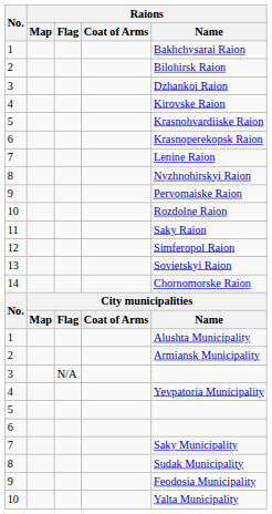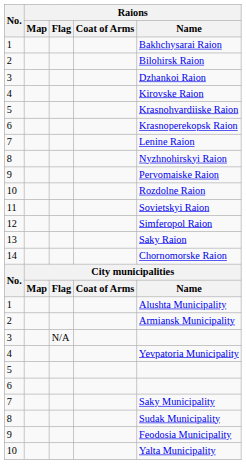 <table class="wikitable">
 <tr>
 <th rowspan="2">No.</th>
 <th colspan="4">Raions</th>
 </tr>
 <tr>
 <th>Map</th>
 <th>Flag</th>
 <th>Coat of Arms</th>
 <th>Name</th>
 </tr>
 <tr>
 <td>1</td>
 <td></td>
 <td></td>
 <td></td>
 <td><a href='#'>Bakhchysarai Raion</a></td>
 </tr>
 <tr>
 <td>2</td>
 <td></td>
 <td></td>
 <td></td>
 <td><a href='#'>Bilohirsk Raion</a></td>
 </tr>
 <tr>
 <td>3</td>
 <td></td>
 <td></td>
 <td></td>
 <td><a href='#'>Dzhankoi Raion</a></td>
 </tr>
 <tr>
 <td>4</td>
 <td></td>
 <td></td>
 <td></td>
 <td><a href='#'>Kirovske Raion</a></td>
 </tr>
 <tr>
 <td>5</td>
 <td></td>
 <td></td>
 <td></td>
 <td><a href='#'>Krasnohvardiiske Raion</a></td>
 </tr>
 <tr>
 <td>6</td>
 <td></td>
 <td></td>
 <td></td>
 <td><a href='#'>Krasnoperekopsk Raion</a></td>
 </tr>
 <tr>
 <td>7</td>
 <td></td>
 <td></td>
 <td></td>
 <td><a href='#'>Lenine Raion</a></td>
 </tr>
 <tr>
 <td>8</td>
 <td></td>
 <td></td>
 <td></td>
 <td><a href='#'>Nyzhnohirskyi Raion</a></td>
 </tr>
 <tr>
 <td>9</td>
 <td></td>
 <td></td>
 <td></td>
 <td><a href='#'>Pervomaiske Raion</a></td>
 </tr>
 <tr>
 <td>10</td>
 <td></td>
 <td></td>
 <td></td>
 <td><a href='#'>Rozdolne Raion</a></td>
 </tr>
 <tr>
 <td>11</td>
 <td></td>
 <td></td>
 <td></td>
-<td><a href='#'>Saky Raion</a></td>
+<td><a href='#'>Sovietskyi Raion</a></td>
 </tr>
 <tr>
 <td>12</td>
 <td></td>
 <td></td>
 <td></td>
 <td><a href='#'>Simferopol Raion</a></td>
 </tr>
 <tr>
 <td>13</td>
 <td></td>
 <td></td>
 <td></td>
-<td><a href='#'>Sovietskyi Raion</a></td>
+<td><a href='#'>Saky Raion</a></td>
 </tr>
 <tr>
 <td>14</td>
 <td></td>
 <td></td>
 <td></td>
 <td><a href='#'>Chornomorske Raion</a></td>
 </tr>
 <tr>
 <th rowspan="2">No.</th>
 <th colspan="4">City municipalities</th>
 </tr>
 <tr>
 <th>Map</th>
 <th>Flag</th>
 <th>Coat of Arms</th>
 <th>Name</th>
 </tr>
 <tr>
 <td>1</td>
 <td></td>
 <td></td>
 <td></td>
 <td><a href='#'>Alushta Municipality</a></td>
 </tr>
 <tr>
 <td>2</td>
 <td></td>
 <td></td>
 <td></td>
 <td><a href='#'>Armiansk Municipality</a></td>
 </tr>
 <tr>
 <td>3</td>
 <td></td>
 <td>N/A</td>
 <td></td>
 <td></td>
 </tr>
 <tr>
 <td>4</td>
 <td></td>
 <td></td>
 <td></td>
 <td><a href='#'>Yevpatoria Municipality</a></td>
 </tr>
 <tr>
 <td>5</td>
 <td></td>
 <td></td>
 <td></td>
 <td></td>
 </tr>
 <tr>
 <td>6</td>
 <td></td>
 <td></td>
 <td></td>
 <td></td>
 </tr>
 <tr>
 <td>7</td>
 <td></td>
 <td></td>
 <td></td>
 <td><a href='#'>Saky Municipality</a></td>
 </tr>
 <tr>
 <td>8</td>
 <td></td>
 <td></td>
 <td></td>
 <td><a href='#'>Sudak Municipality</a></td>
 </tr>
 <tr>
 <td>9</td>
 <td></td>
 <td></td>
 <td></td>
 <td><a href='#'>Feodosia Municipality</a></td>
 </tr>
 <tr>
 <td>10</td>
 <td></td>
 <td></td>
 <td></td>
 <td><a href='#'>Yalta Municipality</a></td>
 </tr>
 </table>
